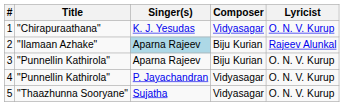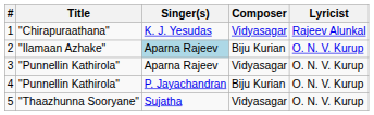 <table class="wikitable">
 <tr>
 <th>#</th>
 <th>Title</th>
 <th>Singer(s)</th>
 <th>Composer</th>
 <th>Lyricist</th>
 </tr>
 <tr>
 <td>1</td>
 <td>"Chirapuraathana"</td>
 <td><a href='#'>K. J. Yesudas</a></td>
 <td><a href='#'>Vidyasagar</a></td>
-<td><a href='#'>O. N. V. Kurup</a></td>
+<td><a href='#'>Rajeev Alunkal</a></td>
 </tr>
 <tr>
 <td>2</td>
 <td>"Ilamaan Azhake"</td>
 <td style="background: lightblue;">Aparna Rajeev</td>
 <td>Biju Kurian</td>
-<td><a href='#'>Rajeev Alunkal</a></td>
+<td><a href='#'>O. N. V. Kurup</a></td>
 </tr>
 <tr>
 <td>3</td>
 <td>"Punnellin Kathirola"</td>
 <td>Aparna Rajeev</td>
-<td>Biju Kurian</td>
+<td>Vidyasagar</td>
 <td>O. N. V. Kurup</td>
 </tr>
 <tr>
 <td>4</td>
 <td>"Punnellin Kathirola"</td>
 <td><a href='#'>P. Jayachandran</a></td>
-<td>Vidyasagar</td>
+<td>Biju Kurian</td>
 <td>O. N. V. Kurup</td>
 </tr>
 <tr>
 <td>5</td>
 <td>"Thaazhunna Sooryane"</td>
 <td><a href='#'>Sujatha</a></td>
 <td>Vidyasagar</td>
 <td>O. N. V. Kurup</td>
 </tr>
 </table>
